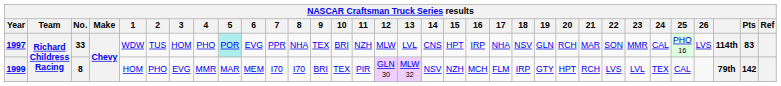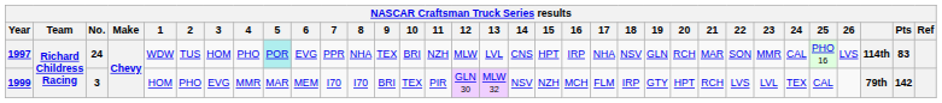 <table class="wikitable" style="text-align:center; font-size:75%">
 <tr>
 <th colspan=45><a href='#'>NASCAR Craftsman Truck Series</a> results</th>
 </tr>
 <tr>
 <th>Year</th>
 <th>Team</th>
 <th>No.</th>
 <th>Make</th>
 <th>1</th>
 <th>2</th>
 <th>3</th>
 <th>4</th>
 <th>5</th>
 <th>6</th>
 <th>7</th>
 <th>8</th>
 <th>9</th>
 <th>10</th>
 <th>11</th>
 <th>12</th>
 <th>13</th>
 <th>14</th>
 <th>15</th>
 <th>16</th>
 <th>17</th>
 <th>18</th>
 <th>19</th>
 <th>20</th>
 <th>21</th>
 <th>22</th>
 <th>23</th>
 <th>24</th>
 <th>25</th>
 <th>26</th>
 <th></th>
 <th>Pts</th>
 <th>Ref</th>
 </tr>
 <tr>
 <th><a href='#'>1997</a></th>
 <th rowspan=2><a href='#'>Richard Childress Racing</a></th>
-<th>33</th>
+<th>24</th>
 <th rowspan=2><a href='#'>Chevy</a></th>
 <td><a href='#'>WDW</a></td>
 <td><a href='#'>TUS</a></td>
 <td><a href='#'>HOM</a></td>
 <td><a href='#'>PHO</a></td>
 <td style="background: paleturquoise;"><a href='#'>POR</a></td>
 <td><a href='#'>EVG</a></td>
 <td><a href='#'>PPR</a></td>
 <td><a href='#'>NHA</a></td>
 <td><a href='#'>TEX</a></td>
 <td><a href='#'>BRI</a></td>
 <td><a href='#'>NZH</a></td>
 <td><a href='#'>MLW</a></td>
 <td><a href='#'>LVL</a></td>
 <td><a href='#'>CNS</a></td>
 <td><a href='#'>HPT</a></td>
 <td><a href='#'>IRP</a></td>
 <td><a href='#'>NHA</a></td>
 <td><a href='#'>NSV</a></td>
 <td><a href='#'>GLN</a></td>
 <td><a href='#'>RCH</a></td>
 <td><a href='#'>MAR</a></td>
 <td><a href='#'>SON</a></td>
 <td><a href='#'>MMR</a></td>
 <td><a href='#'>CAL</a></td>
 <td style="background:#DFFFDF;"><a href='#'>PHO</a><br><small>16</small></td>
 <td><a href='#'>LVS</a></td>
 <th>114th</th>
 <th>83</th>
 <th></th>
 </tr>
 <tr>
 <th><a href='#'>1999</a></th>
-<th>8</th>
+<th>3</th>
 <td><a href='#'>HOM</a></td>
 <td><a href='#'>PHO</a></td>
 <td><a href='#'>EVG</a></td>
 <td><a href='#'>MMR</a></td>
 <td><a href='#'>MAR</a></td>
 <td><a href='#'>MEM</a></td>
 <td><a href='#'>I70</a></td>
 <td><a href='#'>I70</a></td>
 <td><a href='#'>BRI</a></td>
 <td><a href='#'>TEX</a></td>
 <td><a href='#'>PIR</a></td>
 <td style="background:#EFCFFF;"><a href='#'>GLN</a><br><small>30</small></td>
 <td style="background:#EFCFFF;"><a href='#'>MLW</a><br><small>32</small></td>
 <td><a href='#'>NSV</a></td>
 <td><a href='#'>NZH</a></td>
 <td><a href='#'>MCH</a></td>
 <td><a href='#'>FLM</a></td>
 <td><a href='#'>IRP</a></td>
 <td><a href='#'>GTY</a></td>
 <td><a href='#'>HPT</a></td>
 <td><a href='#'>RCH</a></td>
 <td><a href='#'>LVS</a></td>
 <td><a href='#'>LVL</a></td>
 <td><a href='#'>TEX</a></td>
 <td><a href='#'>CAL</a></td>
 <td></td>
 <th>79th</th>
 <th>142</th>
 <th></th>
 </tr>
 </table>
